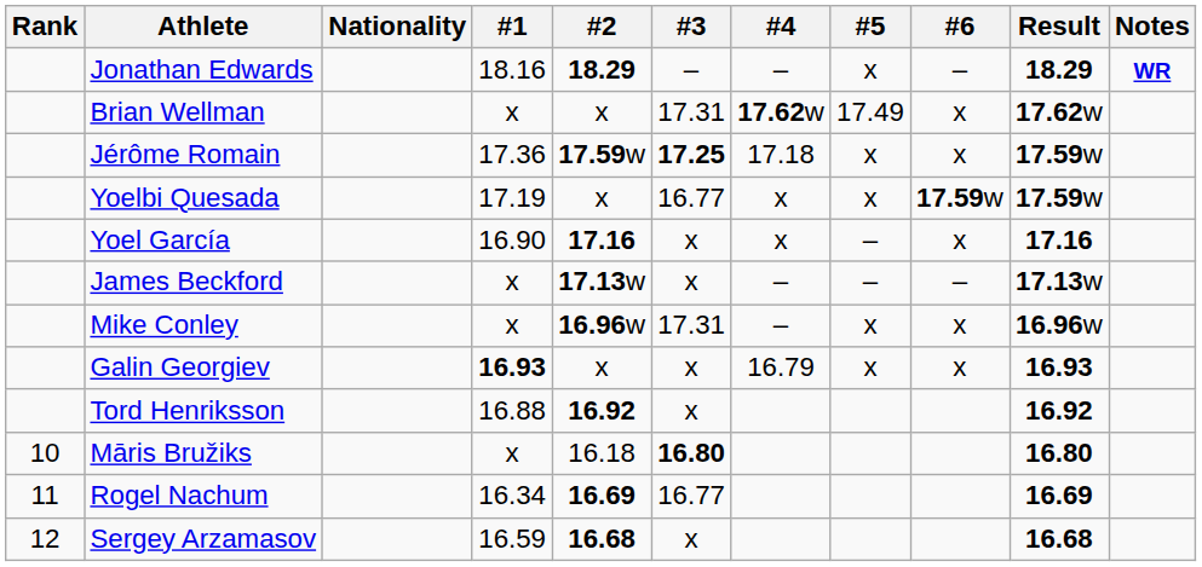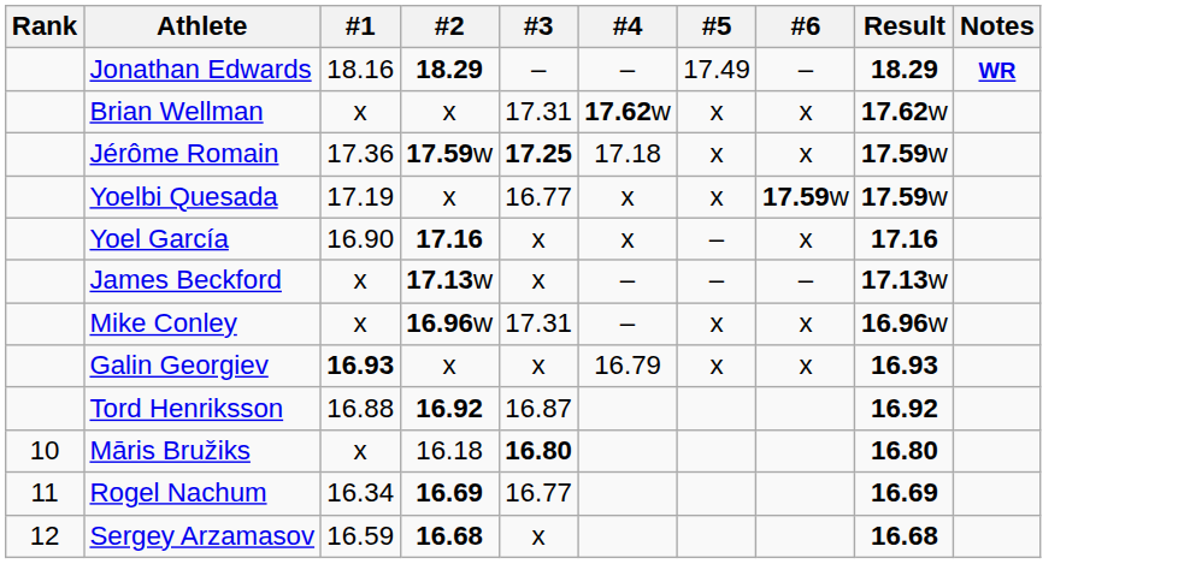 <table class="wikitable sortable" style="text-align:center">
 <tr>
 <th>Rank</th>
 <th>Athlete</th>
-<th>Nationality</th>
 <th>#1</th>
 <th>#2</th>
 <th>#3</th>
 <th>#4</th>
 <th>#5</th>
 <th>#6</th>
 <th>Result</th>
 <th>Notes</th>
 </tr>
 <tr>
 <td></td>
 <td align=left><a href='#'>Jonathan Edwards</a></td>
-<td align=left></td>
 <td>18.16</td>
 <td><strong>18.29</strong></td>
 <td>–</td>
 <td>–</td>
-<td>x</td>
+<td>17.49</td>
 <td>–</td>
 <td><strong>18.29</strong></td>
 <td><small><strong><a href='#'>WR</a></strong></small></td>
 </tr>
 <tr>
 <td></td>
 <td align=left><a href='#'>Brian Wellman</a></td>
-<td align=left></td>
 <td>x</td>
 <td>x</td>
 <td>17.31</td>
 <td><strong>17.62</strong>w</td>
-<td>17.49</td>
+<td>x</td>
 <td>x</td>
 <td><strong>17.62</strong>w</td>
 <td></td>
 </tr>
 <tr>
 <td></td>
 <td align=left><a href='#'>Jérôme Romain</a></td>
-<td align=left></td>
 <td>17.36</td>
 <td><strong>17.59</strong>w</td>
 <td><strong>17.25</strong></td>
 <td>17.18</td>
 <td>x</td>
 <td>x</td>
 <td><strong>17.59</strong>w</td>
 <td></td>
 </tr>
 <tr>
 <td></td>
 <td align=left><a href='#'>Yoelbi Quesada</a></td>
-<td align=left></td>
 <td>17.19</td>
 <td>x</td>
 <td>16.77</td>
 <td>x</td>
 <td>x</td>
 <td><strong>17.59</strong>w</td>
 <td><strong>17.59</strong>w</td>
 <td></td>
 </tr>
 <tr>
 <td></td>
 <td align=left><a href='#'>Yoel García</a></td>
-<td align=left></td>
 <td>16.90</td>
 <td><strong>17.16</strong></td>
 <td>x</td>
 <td>x</td>
 <td>–</td>
 <td>x</td>
 <td><strong>17.16</strong></td>
 <td></td>
 </tr>
 <tr>
 <td></td>
 <td align=left><a href='#'>James Beckford</a></td>
-<td align=left></td>
 <td>x</td>
 <td><strong>17.13</strong>w</td>
 <td>x</td>
 <td>–</td>
 <td>–</td>
 <td>–</td>
 <td><strong>17.13</strong>w</td>
 <td></td>
 </tr>
 <tr>
 <td></td>
 <td align=left><a href='#'>Mike Conley</a></td>
-<td align=left></td>
 <td>x</td>
 <td><strong>16.96</strong>w</td>
 <td>17.31</td>
 <td>–</td>
 <td>x</td>
 <td>x</td>
 <td><strong>16.96</strong>w</td>
 <td></td>
 </tr>
 <tr>
 <td></td>
 <td align=left><a href='#'>Galin Georgiev</a></td>
-<td align=left></td>
 <td><strong>16.93</strong></td>
 <td>x</td>
 <td>x</td>
 <td>16.79</td>
 <td>x</td>
 <td>x</td>
 <td><strong>16.93</strong></td>
 <td></td>
 </tr>
 <tr>
 <td></td>
 <td align=left><a href='#'>Tord Henriksson</a></td>
-<td align=left></td>
 <td>16.88</td>
 <td><strong>16.92</strong></td>
-<td>x</td>
+<td>16.87</td>
 <td></td>
 <td></td>
 <td></td>
 <td><strong>16.92</strong></td>
 <td></td>
 </tr>
 <tr>
 <td>10</td>
 <td align=left><a href='#'>Māris Bružiks</a></td>
-<td align=left></td>
 <td>x</td>
 <td>16.18</td>
 <td><strong>16.80</strong></td>
 <td></td>
 <td></td>
 <td></td>
 <td><strong>16.80</strong></td>
 <td></td>
 </tr>
 <tr>
 <td>11</td>
 <td align=left><a href='#'>Rogel Nachum</a></td>
-<td align=left></td>
 <td>16.34</td>
 <td><strong>16.69</strong></td>
 <td>16.77</td>
 <td></td>
 <td></td>
 <td></td>
 <td><strong>16.69</strong></td>
 <td></td>
 </tr>
 <tr>
 <td>12</td>
 <td align=left><a href='#'>Sergey Arzamasov</a></td>
-<td align=left></td>
 <td>16.59</td>
 <td><strong>16.68</strong></td>
 <td>x</td>
 <td></td>
 <td></td>
 <td></td>
 <td><strong>16.68</strong></td>
 <td></td>
 </tr>
 </table>
